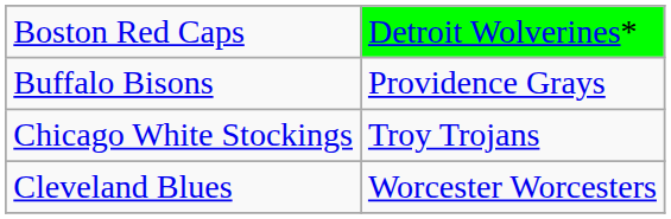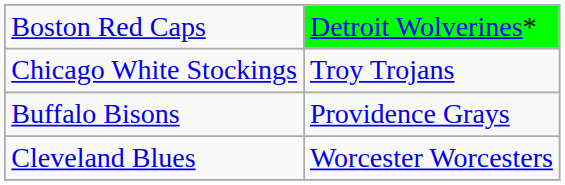 <table class="wikitable" style="font-size:100%;line-height:1.1;">
 <tr>
 <td><a href='#'>Boston Red Caps</a></td>
 <td style="background-color:#00FF00;"><a href='#'>Detroit Wolverines</a>*</td>
 </tr>
 <tr>
+<td><a href='#'>Chicago White Stockings</a></td>
+<td><a href='#'>Troy Trojans</a></td>
+</tr>
+<tr>
 <td><a href='#'>Buffalo Bisons</a></td>
 <td><a href='#'>Providence Grays</a></td>
-</tr>
-<tr>
-<td><a href='#'>Chicago White Stockings</a></td>
-<td><a href='#'>Troy Trojans</a></td>
 </tr>
 <tr>
 <td><a href='#'>Cleveland Blues</a></td>
 <td><a href='#'>Worcester Worcesters</a></td>
 </tr>
 </table>
